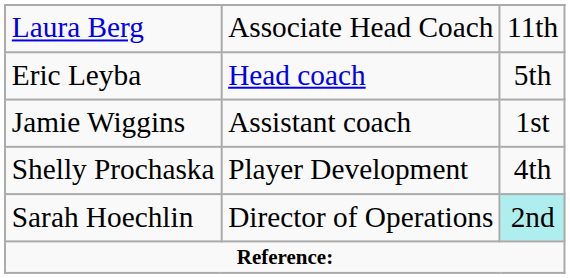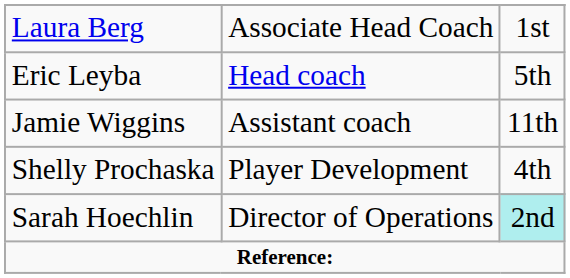 <table class="wikitable" style="font-size:93%;">
 <tr>
 </tr>
 <tr>
 <td><a href='#'>Laura Berg</a></td>
 <td>Associate Head Coach</td>
-<td align=center>11th</td>
+<td align=center>1st</td>
 </tr>
 <tr>
 <td>Eric Leyba</td>
 <td><a href='#'>Head coach</a></td>
 <td align=center>5th</td>
 </tr>
 <tr>
 <td>Jamie Wiggins</td>
 <td>Assistant coach</td>
-<td align=center>1st</td>
+<td align=center>11th</td>
 </tr>
 <tr>
 <td>Shelly Prochaska</td>
 <td>Player Development</td>
 <td align=center>4th</td>
 </tr>
 <tr>
 <td>Sarah Hoechlin</td>
 <td>Director of Operations</td>
 <td align=center style="background: paleturquoise;">2nd</td>
 </tr>
 <tr>
 <td colspan="4"  style="font-size:8pt; text-align:center;"><strong>Reference:</strong></td>
 </tr>
 </table>
